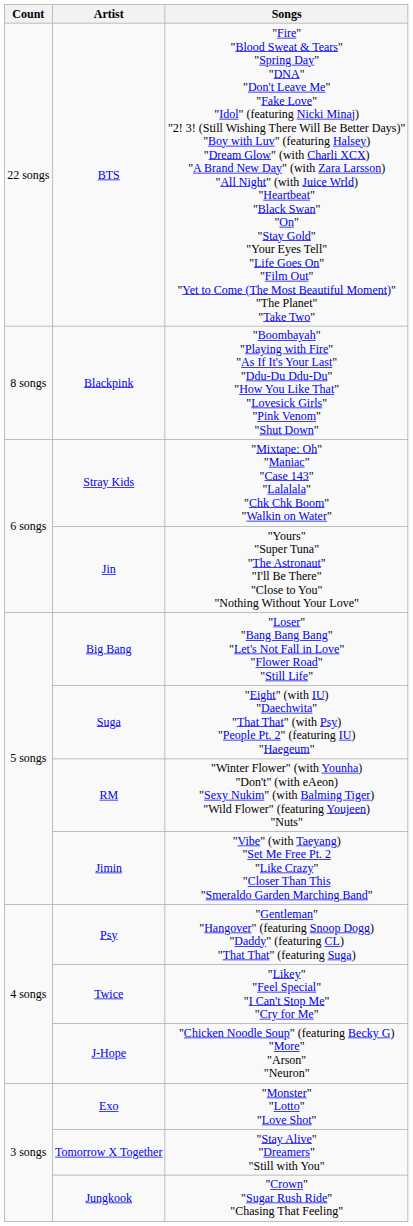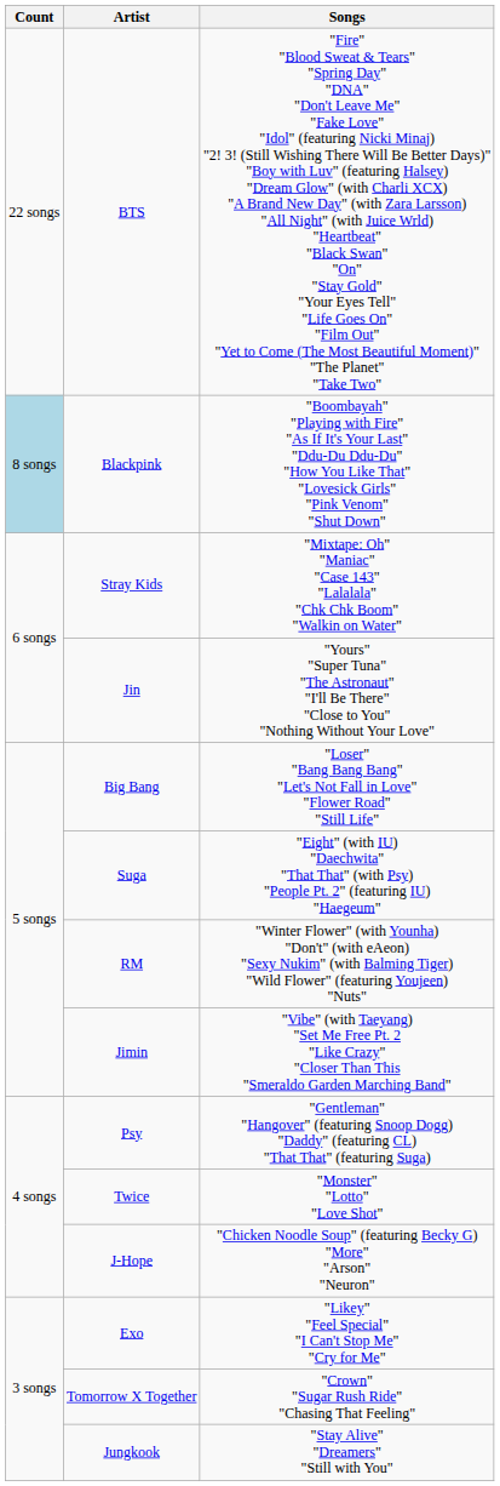 <table class="wikitable sortable plainrowheaders" style="text-align: center">
 <tr>
 <th scope="col">Count</th>
 <th scope="col">Artist</th>
 <th scope="col">Songs</th>
 </tr>
 <tr>
 <td>22 songs</td>
 <td><a href='#'>BTS</a></td>
 <td>"<a href='#'>Fire</a>"<br>"<a href='#'>Blood Sweat & Tears</a>"<br>"<a href='#'>Spring Day</a>"<br>"<a href='#'>DNA</a>"<br>"<a href='#'>Don't Leave Me</a>"<br>"<a href='#'>Fake Love</a>"<br>"<a href='#'>Idol</a>" (featuring <a href='#'>Nicki Minaj</a>)<br>"2! 3! (Still Wishing There Will Be Better Days)"<br>"<a href='#'>Boy with Luv</a>" (featuring <a href='#'>Halsey</a>)<br>"<a href='#'>Dream Glow</a>" (with <a href='#'>Charli XCX</a>)<br>"<a href='#'>A Brand New Day</a>" (with <a href='#'>Zara Larsson</a>)<br>"<a href='#'>All Night</a>" (with <a href='#'>Juice Wrld</a>)<br>"<a href='#'>Heartbeat</a>"<br>"<a href='#'>Black Swan</a>"<br>"<a href='#'>On</a>"<br>"<a href='#'>Stay Gold</a>"<br>"Your Eyes Tell"<br>"<a href='#'>Life Goes On</a>"<br>"<a href='#'>Film Out</a>"<br>"<a href='#'>Yet to Come (The Most Beautiful Moment)</a>"<br>"The Planet"<br>"<a href='#'>Take Two</a>"</td>
 </tr>
 <tr>
-<td>8 songs</td>
+<td style="background: lightblue;">8 songs</td>
 <td><a href='#'>Blackpink</a></td>
 <td>"<a href='#'>Boombayah</a>"<br>"<a href='#'>Playing with Fire</a>"<br>"<a href='#'>As If It's Your Last</a>"<br>"<a href='#'>Ddu-Du Ddu-Du</a>"<br>"<a href='#'>How You Like That</a>"<br>"<a href='#'>Lovesick Girls</a>"<br>"<a href='#'>Pink Venom</a>"<br>"<a href='#'>Shut Down</a>"</td>
 </tr>
 <tr>
 <td rowspan="2">6 songs</td>
 <td><a href='#'>Stray Kids</a></td>
 <td>"<a href='#'>Mixtape: Oh</a>"<br>"<a href='#'>Maniac</a>"<br>"<a href='#'>Case 143</a>"<br>"<a href='#'>Lalalala</a>"<br>"<a href='#'>Chk Chk Boom</a>"<br>"<a href='#'>Walkin on Water</a>"</td>
 </tr>
 <tr>
 <td><a href='#'>Jin</a></td>
 <td>"Yours"<br>"Super Tuna"<br>"<a href='#'>The Astronaut</a>"<br>"I'll Be There"<br>"Close to You"<br>"Nothing Without Your Love"</td>
 </tr>
 <tr>
 <td rowspan="4">5 songs</td>
 <td><a href='#'>Big Bang</a></td>
 <td>"<a href='#'>Loser</a>"<br>"<a href='#'>Bang Bang Bang</a>"<br>"<a href='#'>Let's Not Fall in Love</a>"<br>"<a href='#'>Flower Road</a>"<br>"<a href='#'>Still Life</a>"</td>
 </tr>
 <tr>
 <td><a href='#'>Suga</a></td>
 <td>"<a href='#'>Eight</a>" (with <a href='#'>IU</a>)<br>"<a href='#'>Daechwita</a>"<br>"<a href='#'>That That</a>" (with <a href='#'>Psy</a>)<br>"<a href='#'>People Pt. 2</a>" (featuring <a href='#'>IU</a>)<br>"<a href='#'>Haegeum</a>"</td>
 </tr>
 <tr>
 <td><a href='#'>RM</a></td>
 <td>"Winter Flower" (with <a href='#'>Younha</a>)<br>"Don't" (with eAeon)<br>"<a href='#'>Sexy Nukim</a>" (with <a href='#'>Balming Tiger</a>)<br>"Wild Flower" (featuring <a href='#'>Youjeen</a>)<br>"Nuts"</td>
 </tr>
 <tr>
 <td><a href='#'>Jimin</a></td>
 <td>"<a href='#'>Vibe</a>" (with <a href='#'>Taeyang</a>)<br>"<a href='#'>Set Me Free Pt. 2</a><br>"<a href='#'>Like Crazy</a>"<br>"<a href='#'>Closer Than This</a><br>"<a href='#'>Smeraldo Garden Marching Band</a>"</td>
 </tr>
 <tr>
 <td rowspan="3">4 songs</td>
 <td><a href='#'>Psy</a></td>
 <td>"<a href='#'>Gentleman</a>"<br>"<a href='#'>Hangover</a>" (featuring <a href='#'>Snoop Dogg</a>)<br>"<a href='#'>Daddy</a>" (featuring <a href='#'>CL</a>)<br>"<a href='#'>That That</a>" (featuring <a href='#'>Suga</a>)</td>
 </tr>
 <tr>
 <td><a href='#'>Twice</a></td>
-<td>"<a href='#'>Likey</a>"<br>"<a href='#'>Feel Special</a>"<br>"<a href='#'>I Can't Stop Me</a>"<br>"<a href='#'>Cry for Me</a>"</td>
+<td>"<a href='#'>Monster</a>"<br>"<a href='#'>Lotto</a>"<br>"<a href='#'>Love Shot</a>"</td>
 </tr>
 <tr>
 <td><a href='#'>J-Hope</a></td>
 <td>"<a href='#'>Chicken Noodle Soup</a>" (featuring <a href='#'>Becky G</a>)<br>"<a href='#'>More</a>"<br>"Arson"<br>"Neuron"</td>
 </tr>
 <tr>
 <td rowspan="3">3 songs</td>
 <td><a href='#'>Exo</a></td>
-<td>"<a href='#'>Monster</a>"<br>"<a href='#'>Lotto</a>"<br>"<a href='#'>Love Shot</a>"</td>
+<td>"<a href='#'>Likey</a>"<br>"<a href='#'>Feel Special</a>"<br>"<a href='#'>I Can't Stop Me</a>"<br>"<a href='#'>Cry for Me</a>"</td>
 </tr>
 <tr>
 <td><a href='#'>Tomorrow X Together</a></td>
-<td>"<a href='#'>Stay Alive</a>"<br>"<a href='#'>Dreamers</a>"<br>"Still with You"</td>
+<td>"<a href='#'>Crown</a>"<br>"<a href='#'>Sugar Rush Ride</a>"<br>"Chasing That Feeling"</td>
 </tr>
 <tr>
 <td><a href='#'>Jungkook</a></td>
-<td>"<a href='#'>Crown</a>"<br>"<a href='#'>Sugar Rush Ride</a>"<br>"Chasing That Feeling"</td>
+<td>"<a href='#'>Stay Alive</a>"<br>"<a href='#'>Dreamers</a>"<br>"Still with You"</td>
 </tr>
 </table>
